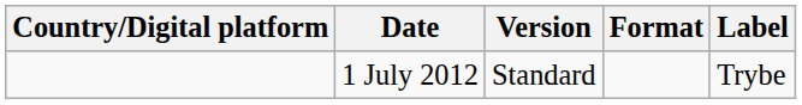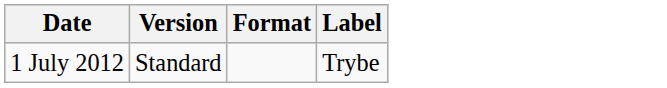 <table class="wikitable">
 <tr>
-<th>Country/Digital platform</th>
 <th>Date</th>
 <th>Version</th>
 <th>Format</th>
 <th>Label</th>
 </tr>
 <tr>
-<td></td>
 <td>1 July 2012</td>
 <td>Standard</td>
 <td></td>
 <td>Trybe</td>
 </tr>
 </table>
